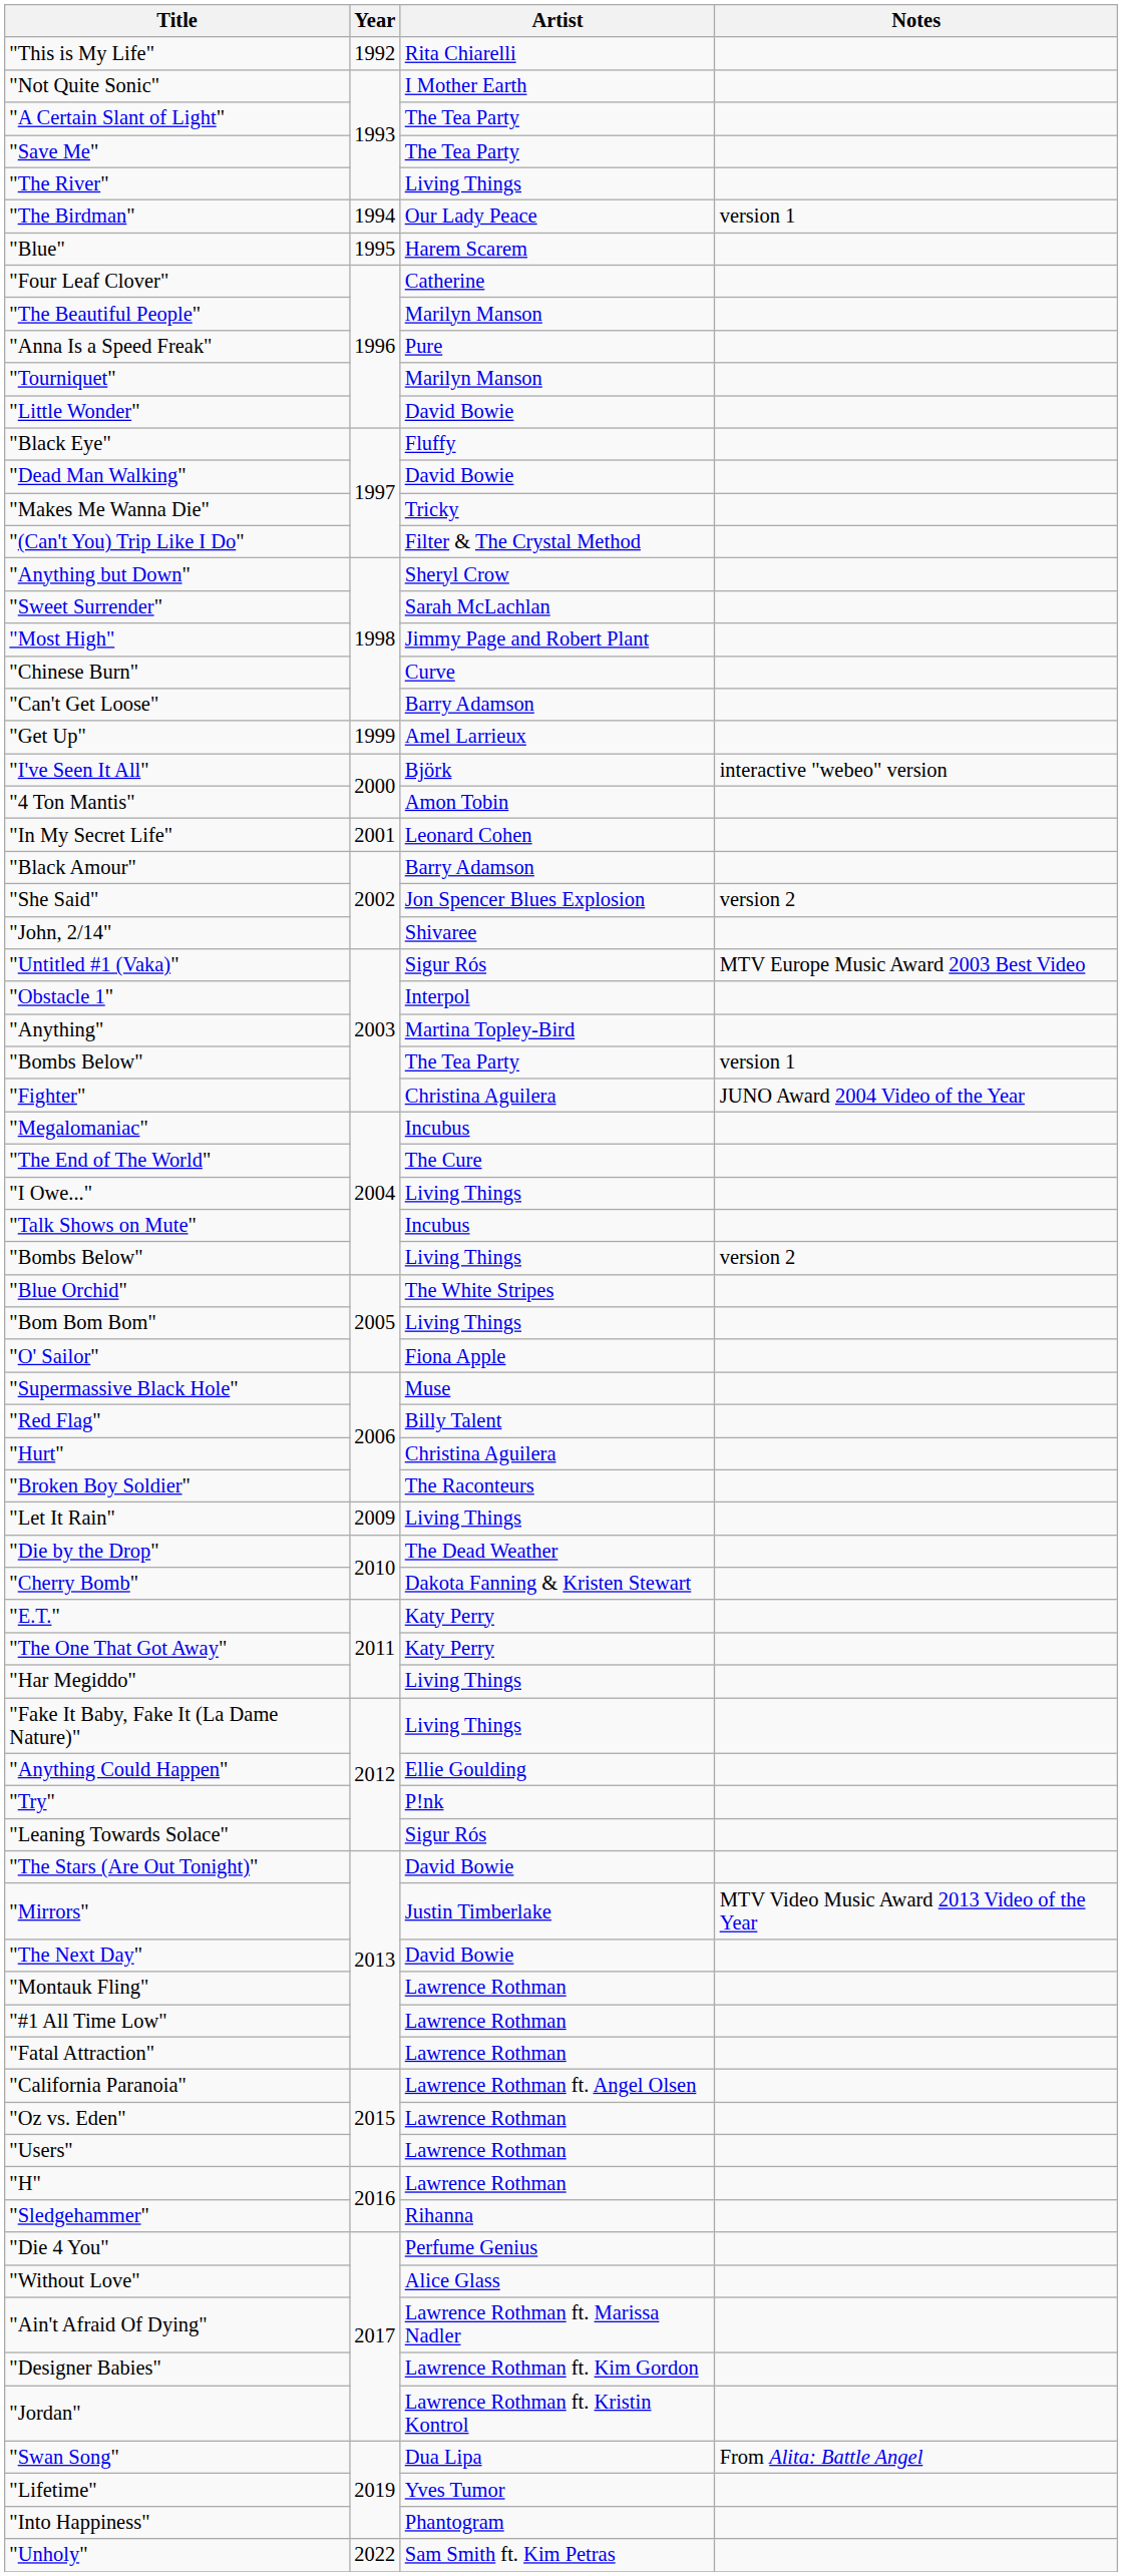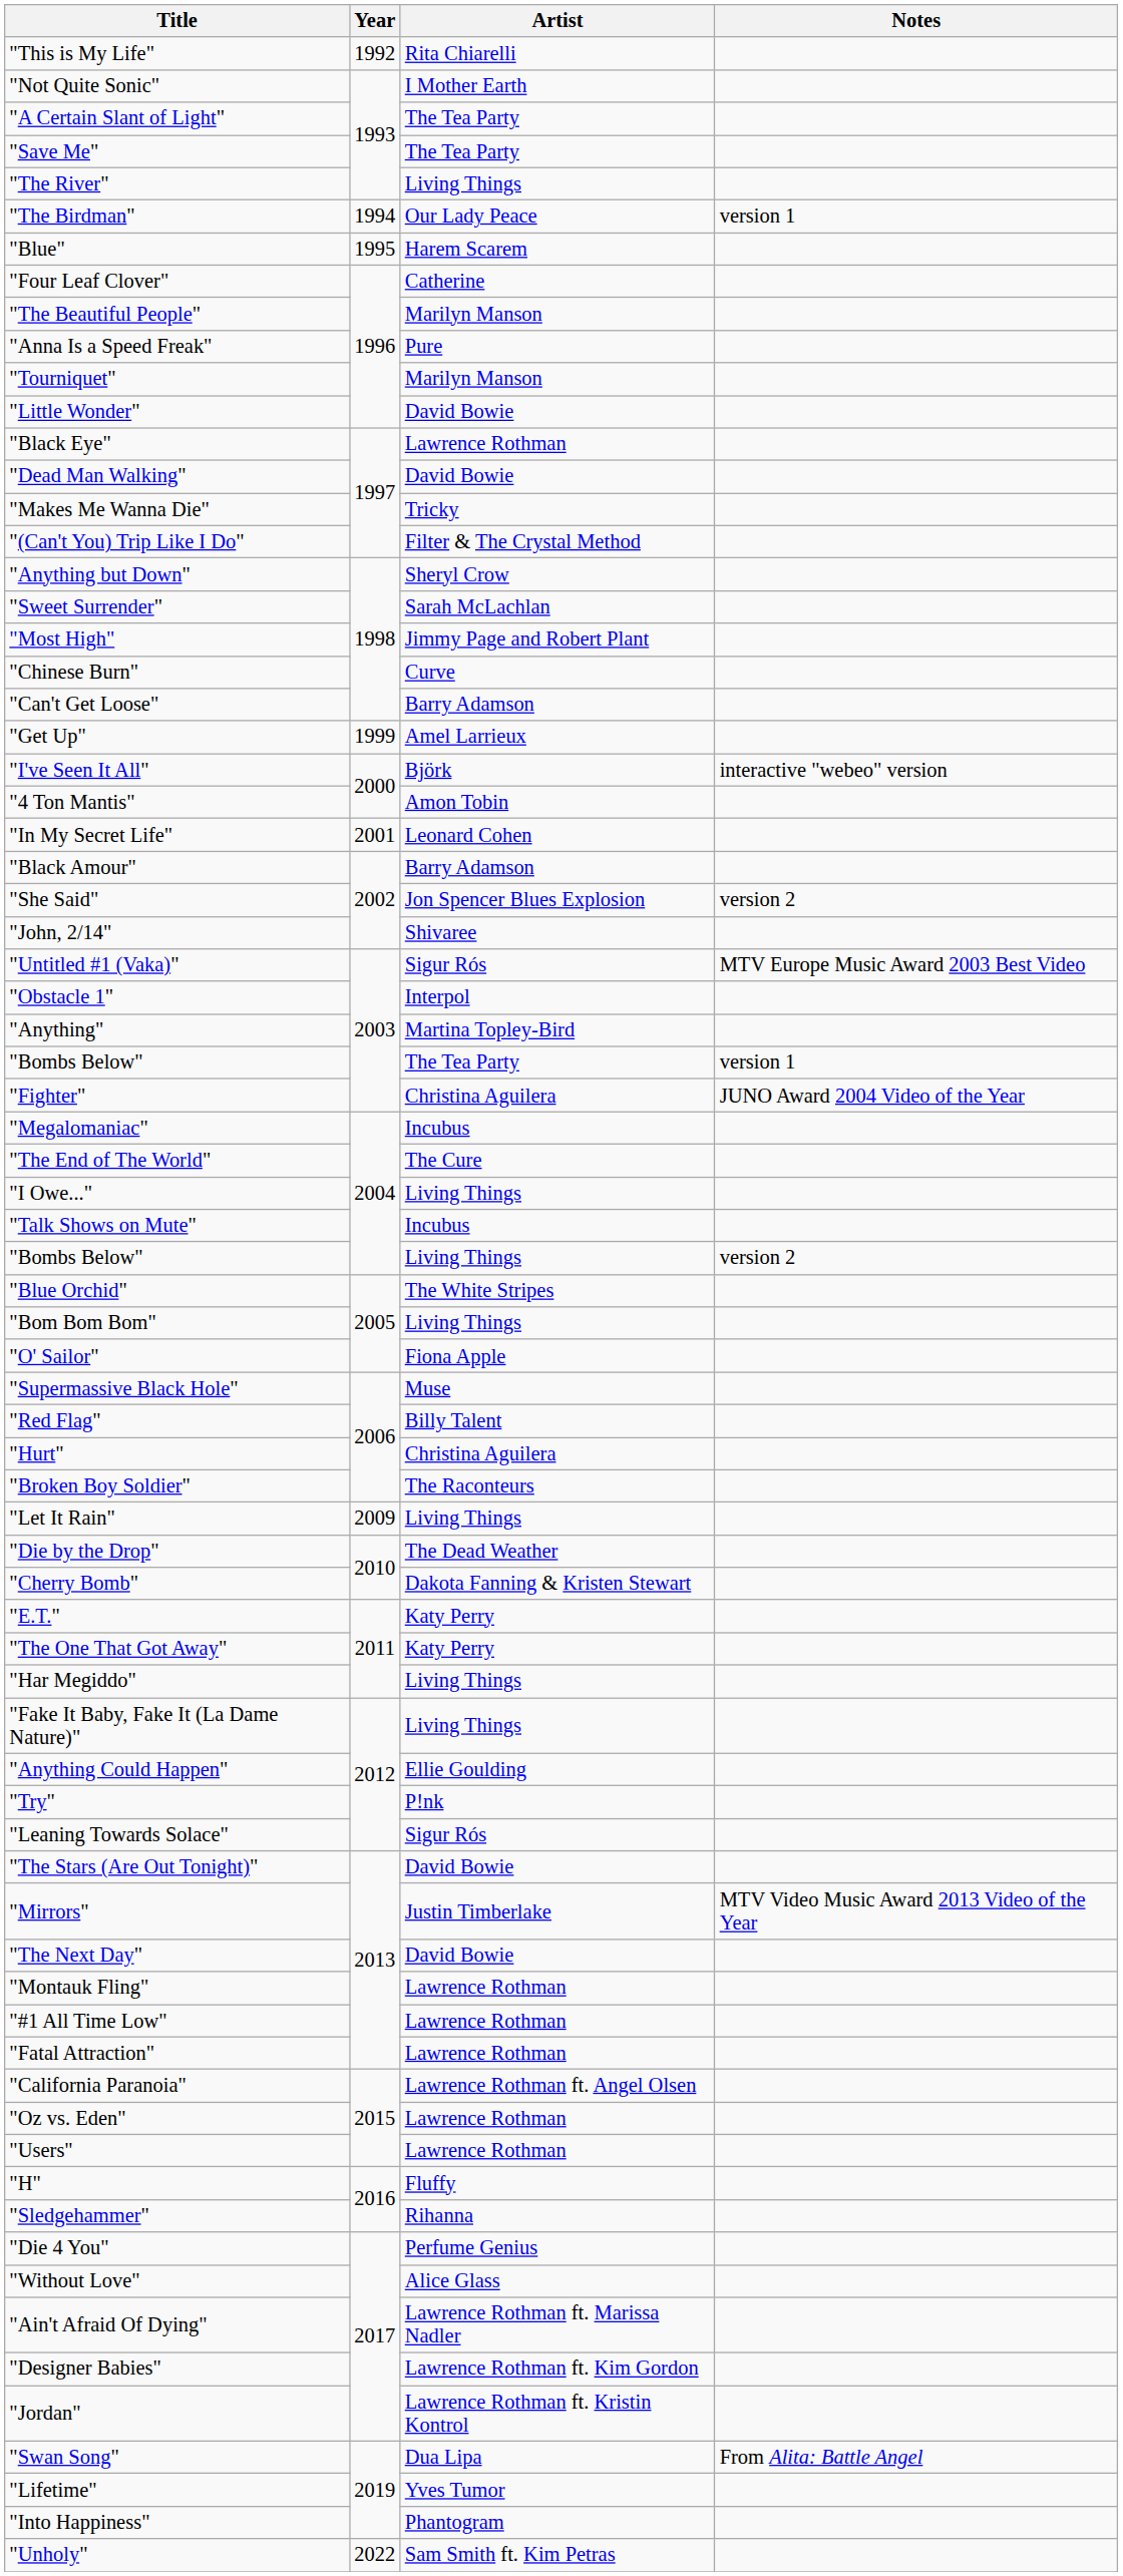 <table class="wikitable sortable plainrowheaders">
 <tr>
 <th scope="col" style="text-align:center;">Title</th>
 <th scope="col" style="text-align:center;">Year</th>
 <th scope="col" style="text-align:center;">Artist</th>
 <th scope="col" class="unsortable" style="text-align:center;">Notes</th>
 </tr>
 <tr>
 <td>"This is My Life"</td>
 <td style="text-align:center;">1992</td>
 <td><a href='#'>Rita Chiarelli</a></td>
 <td></td>
 </tr>
 <tr>
 <td>"Not Quite Sonic"</td>
 <td rowspan="4" style="text-align:center;">1993</td>
 <td><a href='#'>I Mother Earth</a></td>
 <td></td>
 </tr>
 <tr>
 <td>"<a href='#'>A Certain Slant of Light</a>"</td>
 <td><a href='#'>The Tea Party</a></td>
 <td></td>
 </tr>
 <tr>
 <td>"<a href='#'>Save Me</a>"</td>
 <td><a href='#'>The Tea Party</a></td>
 <td></td>
 </tr>
 <tr>
 <td>"<a href='#'>The River</a>"</td>
 <td><a href='#'>Living Things</a></td>
 <td></td>
 </tr>
 <tr>
 <td>"<a href='#'>The Birdman</a>"</td>
 <td style="text-align:center;">1994</td>
 <td><a href='#'>Our Lady Peace</a></td>
 <td>version 1</td>
 </tr>
 <tr>
 <td>"Blue"</td>
 <td style="text-align:center;">1995</td>
 <td><a href='#'>Harem Scarem</a></td>
 <td></td>
 </tr>
 <tr>
 <td>"Four Leaf Clover"</td>
 <td rowspan="5" style="text-align:center;">1996</td>
 <td><a href='#'>Catherine</a></td>
 <td></td>
 </tr>
 <tr>
 <td>"<a href='#'>The Beautiful People</a>"</td>
 <td><a href='#'>Marilyn Manson</a></td>
 <td></td>
 </tr>
 <tr>
 <td>"Anna Is a Speed Freak"</td>
 <td><a href='#'>Pure</a></td>
 <td></td>
 </tr>
 <tr>
 <td>"<a href='#'>Tourniquet</a>"</td>
 <td><a href='#'>Marilyn Manson</a></td>
 <td></td>
 </tr>
 <tr>
 <td>"<a href='#'>Little Wonder</a>"</td>
 <td><a href='#'>David Bowie</a></td>
 <td></td>
 </tr>
 <tr>
 <td>"Black Eye"</td>
 <td rowspan="4" style="text-align:center;">1997</td>
-<td><a href='#'>Fluffy</a></td>
+<td><a href='#'>Lawrence Rothman</a></td>
 <td></td>
 </tr>
 <tr>
 <td>"<a href='#'>Dead Man Walking</a>"</td>
 <td><a href='#'>David Bowie</a></td>
 <td></td>
 </tr>
 <tr>
 <td>"Makes Me Wanna Die"</td>
 <td><a href='#'>Tricky</a></td>
 <td></td>
 </tr>
 <tr>
 <td>"<a href='#'>(Can't You) Trip Like I Do</a>"</td>
 <td><a href='#'>Filter</a> & <a href='#'>The Crystal Method</a></td>
 <td></td>
 </tr>
 <tr>
 <td>"<a href='#'>Anything but Down</a>"</td>
 <td rowspan="5" style="text-align:center;">1998</td>
 <td><a href='#'>Sheryl Crow</a></td>
 <td></td>
 </tr>
 <tr>
 <td>"<a href='#'>Sweet Surrender</a>"</td>
 <td><a href='#'>Sarah McLachlan</a></td>
 <td></td>
 </tr>
 <tr>
 <td><a href='#'>"Most High"</a></td>
 <td><a href='#'>Jimmy Page and Robert Plant</a></td>
 <td></td>
 </tr>
 <tr>
 <td>"Chinese Burn"</td>
 <td><a href='#'>Curve</a></td>
 <td></td>
 </tr>
 <tr>
 <td>"Can't Get Loose"</td>
 <td><a href='#'>Barry Adamson</a></td>
 <td></td>
 </tr>
 <tr>
 <td>"Get Up"</td>
 <td style="text-align:center;">1999</td>
 <td><a href='#'>Amel Larrieux</a></td>
 <td></td>
 </tr>
 <tr>
 <td>"<a href='#'>I've Seen It All</a>"</td>
 <td rowspan="2" style="text-align:center;">2000</td>
 <td><a href='#'>Björk</a></td>
 <td>interactive "webeo" version</td>
 </tr>
 <tr>
 <td>"4 Ton Mantis"</td>
 <td><a href='#'>Amon Tobin</a></td>
 <td></td>
 </tr>
 <tr>
 <td>"In My Secret Life"</td>
 <td style="text-align:center;">2001</td>
 <td><a href='#'>Leonard Cohen</a></td>
 <td></td>
 </tr>
 <tr>
 <td>"Black Amour"</td>
 <td rowspan="3" style="text-align:center;">2002</td>
 <td><a href='#'>Barry Adamson</a></td>
 <td></td>
 </tr>
 <tr>
 <td>"She Said"</td>
 <td><a href='#'>Jon Spencer Blues Explosion</a></td>
 <td>version 2</td>
 </tr>
 <tr>
 <td>"John, 2/14"</td>
 <td><a href='#'>Shivaree</a></td>
 <td></td>
 </tr>
 <tr>
 <td>"<a href='#'>Untitled #1 (Vaka)</a>"</td>
 <td rowspan="5" style="text-align:center;">2003</td>
 <td><a href='#'>Sigur Rós</a></td>
 <td>MTV Europe Music Award <a href='#'>2003 Best Video</a></td>
 </tr>
 <tr>
 <td>"<a href='#'>Obstacle 1</a>"</td>
 <td><a href='#'>Interpol</a></td>
 <td></td>
 </tr>
 <tr>
 <td>"Anything"</td>
 <td><a href='#'>Martina Topley-Bird</a></td>
 <td></td>
 </tr>
 <tr>
 <td>"Bombs Below"</td>
 <td><a href='#'>The Tea Party</a></td>
 <td>version 1</td>
 </tr>
 <tr>
 <td>"<a href='#'>Fighter</a>"</td>
 <td><a href='#'>Christina Aguilera</a></td>
 <td>JUNO Award <a href='#'>2004 Video of the Year</a></td>
 </tr>
 <tr>
 <td>"<a href='#'>Megalomaniac</a>"</td>
 <td rowspan="5" style="text-align:center;">2004</td>
 <td><a href='#'>Incubus</a></td>
 <td></td>
 </tr>
 <tr>
 <td>"<a href='#'>The End of The World</a>"</td>
 <td><a href='#'>The Cure</a></td>
 <td></td>
 </tr>
 <tr>
 <td>"I Owe..."</td>
 <td><a href='#'>Living Things</a></td>
 <td></td>
 </tr>
 <tr>
 <td>"<a href='#'>Talk Shows on Mute</a>"</td>
 <td><a href='#'>Incubus</a></td>
 <td></td>
 </tr>
 <tr>
 <td>"Bombs Below"</td>
 <td><a href='#'>Living Things</a></td>
 <td>version 2</td>
 </tr>
 <tr>
 <td>"<a href='#'>Blue Orchid</a>"</td>
 <td rowspan="3" style="text-align:center;">2005</td>
 <td><a href='#'>The White Stripes</a></td>
 <td></td>
 </tr>
 <tr>
 <td>"Bom Bom Bom"</td>
 <td><a href='#'>Living Things</a></td>
 <td></td>
 </tr>
 <tr>
 <td>"<a href='#'>O' Sailor</a>"</td>
 <td><a href='#'>Fiona Apple</a></td>
 <td></td>
 </tr>
 <tr>
 <td>"<a href='#'>Supermassive Black Hole</a>"</td>
 <td rowspan="4" style="text-align:center;">2006</td>
 <td><a href='#'>Muse</a></td>
 <td></td>
 </tr>
 <tr>
 <td>"<a href='#'>Red Flag</a>"</td>
 <td><a href='#'>Billy Talent</a></td>
 <td></td>
 </tr>
 <tr>
 <td>"<a href='#'>Hurt</a>"</td>
 <td><a href='#'>Christina Aguilera</a></td>
 <td></td>
 </tr>
 <tr>
 <td>"<a href='#'>Broken Boy Soldier</a>"</td>
 <td><a href='#'>The Raconteurs</a></td>
 <td></td>
 </tr>
 <tr>
 <td>"Let It Rain"</td>
 <td style="text-align:center;">2009</td>
 <td><a href='#'>Living Things</a></td>
 <td></td>
 </tr>
 <tr>
 <td>"<a href='#'>Die by the Drop</a>"</td>
 <td rowspan="2" style="text-align:center;">2010</td>
 <td><a href='#'>The Dead Weather</a></td>
 <td></td>
 </tr>
 <tr>
 <td>"<a href='#'>Cherry Bomb</a>"</td>
 <td><a href='#'>Dakota Fanning</a> & <a href='#'>Kristen Stewart</a></td>
 <td></td>
 </tr>
 <tr>
 <td>"<a href='#'>E.T.</a>"</td>
 <td rowspan="3" style="text-align:center;">2011</td>
 <td><a href='#'>Katy Perry</a></td>
 <td></td>
 </tr>
 <tr>
 <td>"<a href='#'>The One That Got Away</a>"</td>
 <td><a href='#'>Katy Perry</a></td>
 <td></td>
 </tr>
 <tr>
 <td>"Har Megiddo"</td>
 <td><a href='#'>Living Things</a></td>
 <td></td>
 </tr>
 <tr>
 <td>"Fake It Baby, Fake It (La Dame Nature)"</td>
 <td rowspan="4" style="text-align:center;">2012</td>
 <td><a href='#'>Living Things</a></td>
 <td></td>
 </tr>
 <tr>
 <td>"<a href='#'>Anything Could Happen</a>"</td>
 <td><a href='#'>Ellie Goulding</a></td>
 <td></td>
 </tr>
 <tr>
 <td>"<a href='#'>Try</a>"</td>
 <td><a href='#'>P!nk</a></td>
 <td></td>
 </tr>
 <tr>
 <td>"Leaning Towards Solace"</td>
 <td><a href='#'>Sigur Rós</a></td>
 <td></td>
 </tr>
 <tr>
 <td>"<a href='#'>The Stars (Are Out Tonight)</a>"</td>
 <td rowspan="6" style="text-align:center;">2013</td>
 <td><a href='#'>David Bowie</a></td>
 <td></td>
 </tr>
 <tr>
 <td>"<a href='#'>Mirrors</a>"</td>
 <td><a href='#'>Justin Timberlake</a></td>
 <td>MTV Video Music Award <a href='#'>2013 Video of the Year</a></td>
 </tr>
 <tr>
 <td>"<a href='#'>The Next Day</a>"</td>
 <td><a href='#'>David Bowie</a></td>
 <td></td>
 </tr>
 <tr>
 <td>"Montauk Fling"</td>
 <td><a href='#'>Lawrence Rothman</a></td>
 <td></td>
 </tr>
 <tr>
 <td>"#1 All Time Low"</td>
 <td><a href='#'>Lawrence Rothman</a></td>
 <td></td>
 </tr>
 <tr>
 <td>"Fatal Attraction"</td>
 <td><a href='#'>Lawrence Rothman</a></td>
 <td></td>
 </tr>
 <tr>
 <td>"California Paranoia"</td>
 <td rowspan="3" style="text-align:center;">2015</td>
 <td><a href='#'>Lawrence Rothman</a> ft. <a href='#'>Angel Olsen</a></td>
 <td></td>
 </tr>
 <tr>
 <td>"Oz vs. Eden"</td>
 <td><a href='#'>Lawrence Rothman</a></td>
 <td></td>
 </tr>
 <tr>
 <td>"Users"</td>
 <td><a href='#'>Lawrence Rothman</a></td>
 <td></td>
 </tr>
 <tr>
 <td>"H"</td>
 <td rowspan="2" style="text-align:center;">2016</td>
-<td><a href='#'>Lawrence Rothman</a></td>
+<td><a href='#'>Fluffy</a></td>
 <td></td>
 </tr>
 <tr>
 <td>"<a href='#'>Sledgehammer</a>"</td>
 <td><a href='#'>Rihanna</a></td>
 <td></td>
 </tr>
 <tr>
 <td>"Die 4 You"</td>
 <td rowspan="5" style="text-align:center;">2017</td>
 <td><a href='#'>Perfume Genius</a></td>
 <td></td>
 </tr>
 <tr>
 <td>"Without Love"</td>
 <td><a href='#'>Alice Glass</a></td>
 <td></td>
 </tr>
 <tr>
 <td>"Ain't Afraid Of Dying"</td>
 <td><a href='#'>Lawrence Rothman</a> ft. <a href='#'>Marissa Nadler</a></td>
 <td></td>
 </tr>
 <tr>
 <td>"Designer Babies"</td>
 <td><a href='#'>Lawrence Rothman</a> ft. <a href='#'>Kim Gordon</a></td>
 <td></td>
 </tr>
 <tr>
 <td>"Jordan"</td>
 <td><a href='#'>Lawrence Rothman</a> ft. <a href='#'>Kristin Kontrol</a></td>
 <td></td>
 </tr>
 <tr>
 <td>"<a href='#'>Swan Song</a>"</td>
 <td rowspan="3" style="text-align:center;">2019</td>
 <td><a href='#'>Dua Lipa</a></td>
 <td>From <em><a href='#'>Alita: Battle Angel</a></em></td>
 </tr>
 <tr>
 <td>"Lifetime"</td>
 <td><a href='#'>Yves Tumor</a></td>
 <td></td>
 </tr>
 <tr>
 <td>"Into Happiness"</td>
 <td><a href='#'>Phantogram</a></td>
 <td></td>
 </tr>
 <tr>
 <td>"<a href='#'>Unholy</a>"</td>
 <td style="text-align:center;">2022</td>
 <td><a href='#'>Sam Smith</a> ft. <a href='#'>Kim Petras</a></td>
 <td></td>
 </tr>
 </table>
